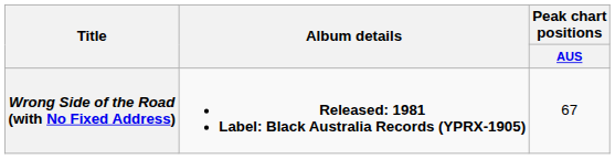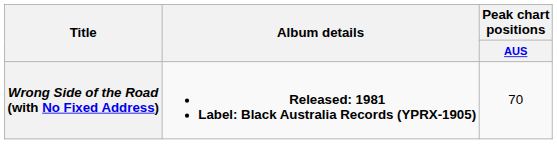 <table class="wikitable plainrowheaders" style="text-align:center;" border="1">
 <tr>
 <th scope="col" rowspan="2">Title</th>
 <th scope="col" rowspan="2">Album details</th>
 <th scope="col" colspan="1">Peak chart<br>positions</th>
 </tr>
 <tr>
 <th scope="col" style="text-align:center;"><small><a href='#'>AUS</a><br></small></th>
 </tr>
 <tr>
 <th scope="row"><em>Wrong Side of the Road</em>  <br> (with <a href='#'>No Fixed Address</a>)</th>
 <td><strong><br><ul><li>Released: 1981</li><li>Label: Black Australia Records (YPRX-1905)</li></ul></strong></td>
-<td align="center">67</td>
+<td align="center">70</td>
 </tr>
 </table>
